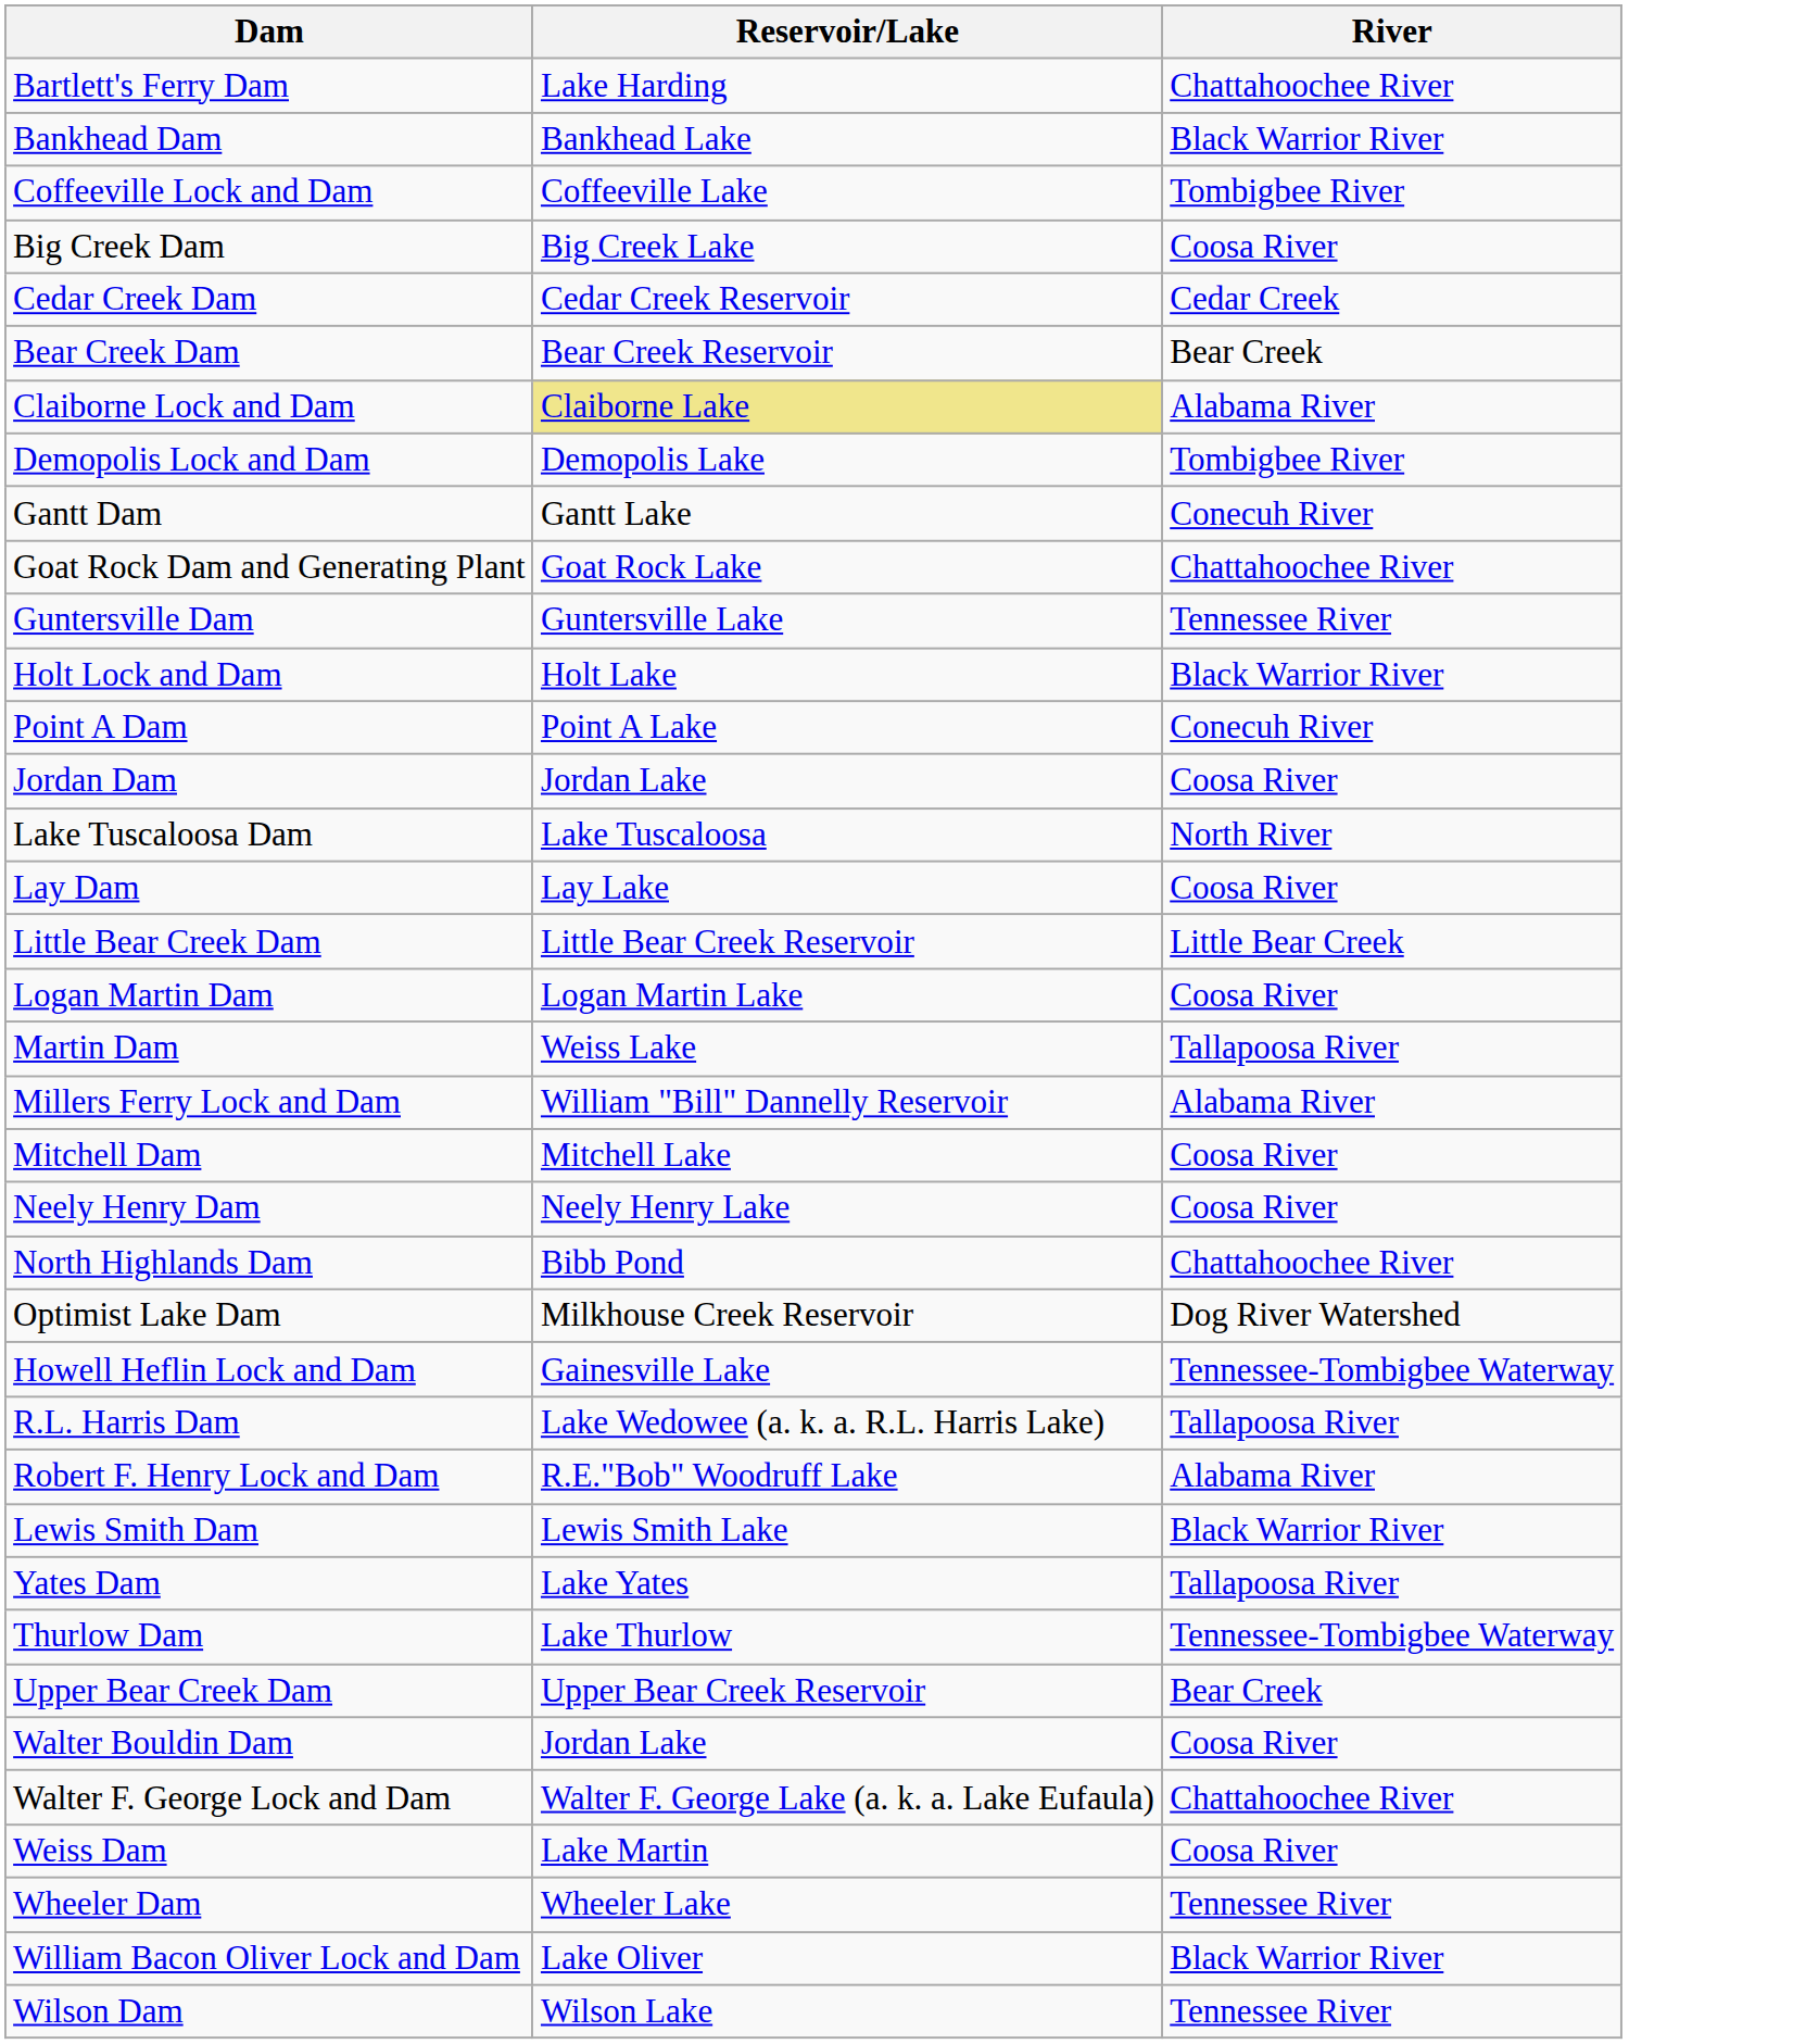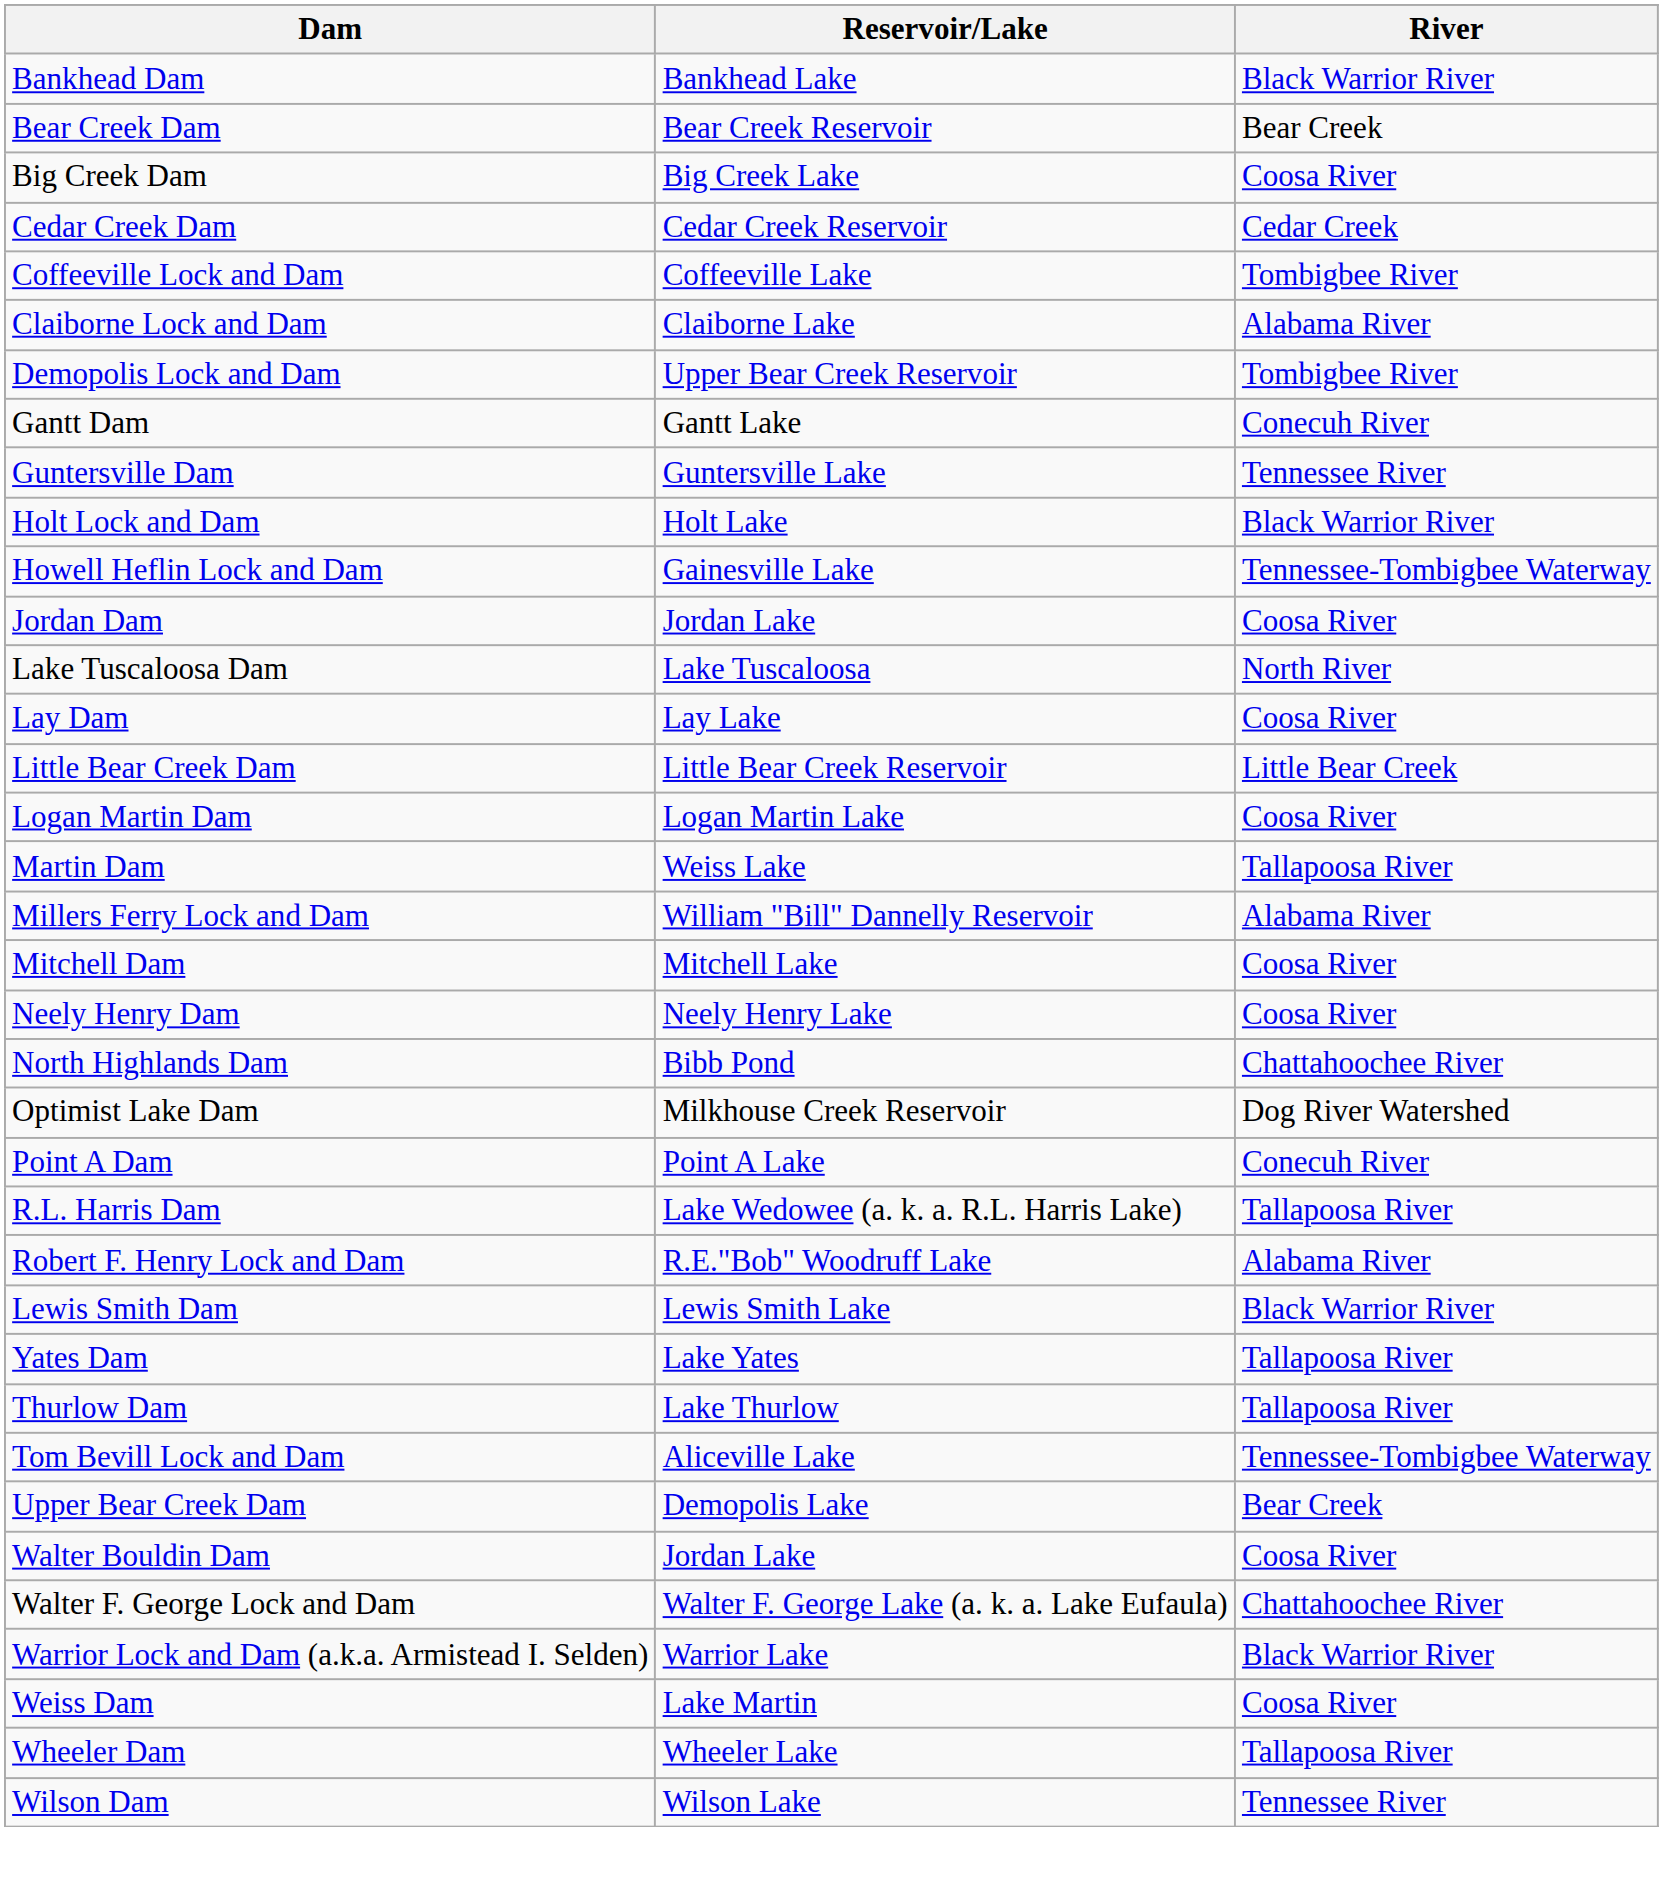 <table class="wikitable sortable">
 <tr>
 <th>Dam</th>
 <th>Reservoir/Lake</th>
 <th>River</th>
 </tr>
 <tr>
-<td><a href='#'>Bartlett's Ferry Dam</a></td>
-<td><a href='#'>Lake Harding</a></td>
-<td><a href='#'>Chattahoochee River</a></td>
-</tr>
-<tr>
 <td><a href='#'>Bankhead Dam</a></td>
 <td><a href='#'>Bankhead Lake</a></td>
 <td><a href='#'>Black Warrior River</a></td>
 </tr>
 <tr>
-<td><a href='#'>Coffeeville Lock and Dam</a></td>
-<td><a href='#'>Coffeeville Lake</a></td>
-<td><a href='#'>Tombigbee River</a></td>
+<td><a href='#'>Bear Creek Dam</a></td>
+<td><a href='#'>Bear Creek Reservoir</a></td>
+<td>Bear Creek</td>
 </tr>
 <tr>
 <td>Big Creek Dam</td>
 <td><a href='#'>Big Creek Lake</a></td>
 <td><a href='#'>Coosa River</a></td>
 </tr>
 <tr>
 <td><a href='#'>Cedar Creek Dam</a></td>
 <td><a href='#'>Cedar Creek Reservoir</a></td>
 <td><a href='#'>Cedar Creek</a></td>
 </tr>
 <tr>
-<td><a href='#'>Bear Creek Dam</a></td>
-<td><a href='#'>Bear Creek Reservoir</a></td>
-<td>Bear Creek</td>
+<td><a href='#'>Coffeeville Lock and Dam</a></td>
+<td><a href='#'>Coffeeville Lake</a></td>
+<td><a href='#'>Tombigbee River</a></td>
 </tr>
 <tr>
 <td><a href='#'>Claiborne Lock and Dam</a></td>
-<td style="background: khaki;"><a href='#'>Claiborne Lake</a></td>
+<td><a href='#'>Claiborne Lake</a></td>
 <td><a href='#'>Alabama River</a></td>
 </tr>
 <tr>
 <td><a href='#'>Demopolis Lock and Dam</a></td>
-<td><a href='#'>Demopolis Lake</a></td>
+<td><a href='#'>Upper Bear Creek Reservoir</a></td>
 <td><a href='#'>Tombigbee River</a></td>
 </tr>
 <tr>
 <td>Gantt Dam</td>
 <td>Gantt Lake</td>
 <td><a href='#'>Conecuh River</a></td>
-</tr>
-<tr>
-<td>Goat Rock Dam and Generating Plant</td>
-<td><a href='#'>Goat Rock Lake</a></td>
-<td><a href='#'>Chattahoochee River</a></td>
 </tr>
 <tr>
 <td><a href='#'>Guntersville Dam</a></td>
 <td><a href='#'>Guntersville Lake</a></td>
 <td><a href='#'>Tennessee River</a></td>
 </tr>
 <tr>
 <td><a href='#'>Holt Lock and Dam</a></td>
 <td><a href='#'>Holt Lake</a></td>
 <td><a href='#'>Black Warrior River</a></td>
 </tr>
 <tr>
-<td><a href='#'>Point A Dam</a></td>
-<td><a href='#'>Point A Lake</a></td>
-<td><a href='#'>Conecuh River</a></td>
+<td><a href='#'>Howell Heflin Lock and Dam</a></td>
+<td><a href='#'>Gainesville Lake</a></td>
+<td><a href='#'>Tennessee-Tombigbee Waterway</a></td>
 </tr>
 <tr>
 <td><a href='#'>Jordan Dam</a></td>
 <td><a href='#'>Jordan Lake</a></td>
 <td><a href='#'>Coosa River</a></td>
 </tr>
 <tr>
 <td>Lake Tuscaloosa Dam</td>
 <td><a href='#'>Lake Tuscaloosa</a></td>
 <td><a href='#'>North River</a></td>
 </tr>
 <tr>
 <td><a href='#'>Lay Dam</a></td>
 <td><a href='#'>Lay Lake</a></td>
 <td><a href='#'>Coosa River</a></td>
 </tr>
 <tr>
 <td><a href='#'>Little Bear Creek Dam</a></td>
 <td><a href='#'>Little Bear Creek Reservoir</a></td>
 <td><a href='#'>Little Bear Creek</a></td>
 </tr>
 <tr>
 <td><a href='#'>Logan Martin Dam</a></td>
 <td><a href='#'>Logan Martin Lake</a></td>
 <td><a href='#'>Coosa River</a></td>
 </tr>
 <tr>
 <td><a href='#'>Martin Dam</a></td>
 <td><a href='#'>Weiss Lake</a></td>
 <td><a href='#'>Tallapoosa River</a></td>
 </tr>
 <tr>
 <td><a href='#'>Millers Ferry Lock and Dam</a></td>
 <td><a href='#'>William "Bill" Dannelly Reservoir</a></td>
 <td><a href='#'>Alabama River</a></td>
 </tr>
 <tr>
 <td><a href='#'>Mitchell Dam</a></td>
 <td><a href='#'>Mitchell Lake</a></td>
 <td><a href='#'>Coosa River</a></td>
 </tr>
 <tr>
 <td><a href='#'>Neely Henry Dam</a></td>
 <td><a href='#'>Neely Henry Lake</a></td>
 <td><a href='#'>Coosa River</a></td>
 </tr>
 <tr>
 <td><a href='#'>North Highlands Dam</a></td>
 <td><a href='#'>Bibb Pond</a></td>
 <td><a href='#'>Chattahoochee River</a></td>
 </tr>
 <tr>
 <td>Optimist Lake Dam</td>
 <td>Milkhouse Creek Reservoir</td>
 <td>Dog River Watershed</td>
 </tr>
 <tr>
-<td><a href='#'>Howell Heflin Lock and Dam</a></td>
-<td><a href='#'>Gainesville Lake</a></td>
-<td><a href='#'>Tennessee-Tombigbee Waterway</a></td>
+<td><a href='#'>Point A Dam</a></td>
+<td><a href='#'>Point A Lake</a></td>
+<td><a href='#'>Conecuh River</a></td>
 </tr>
 <tr>
 <td><a href='#'>R.L. Harris Dam</a></td>
 <td><a href='#'>Lake Wedowee</a> (a. k. a. R.L. Harris Lake)</td>
 <td><a href='#'>Tallapoosa River</a></td>
 </tr>
 <tr>
 <td><a href='#'>Robert F. Henry Lock and Dam</a></td>
 <td><a href='#'>R.E."Bob" Woodruff Lake</a></td>
 <td><a href='#'>Alabama River</a></td>
 </tr>
 <tr>
 <td><a href='#'>Lewis Smith Dam</a></td>
 <td><a href='#'>Lewis Smith Lake</a></td>
 <td><a href='#'>Black Warrior River</a></td>
 </tr>
 <tr>
 <td><a href='#'>Yates Dam</a></td>
 <td><a href='#'>Lake Yates</a></td>
 <td><a href='#'>Tallapoosa River</a></td>
 </tr>
 <tr>
 <td><a href='#'>Thurlow Dam</a></td>
 <td><a href='#'>Lake Thurlow</a></td>
+<td><a href='#'>Tallapoosa River</a></td>
+</tr>
+<tr>
+<td><a href='#'>Tom Bevill Lock and Dam</a></td>
+<td><a href='#'>Aliceville Lake</a></td>
 <td><a href='#'>Tennessee-Tombigbee Waterway</a></td>
 </tr>
 <tr>
 <td><a href='#'>Upper Bear Creek Dam</a></td>
-<td><a href='#'>Upper Bear Creek Reservoir</a></td>
+<td><a href='#'>Demopolis Lake</a></td>
 <td><a href='#'>Bear Creek</a></td>
 </tr>
 <tr>
 <td><a href='#'>Walter Bouldin Dam</a></td>
 <td><a href='#'>Jordan Lake</a></td>
 <td><a href='#'>Coosa River</a></td>
 </tr>
 <tr>
 <td>Walter F. George Lock and Dam</td>
 <td><a href='#'>Walter F. George Lake</a> (a. k. a. Lake Eufaula)</td>
 <td><a href='#'>Chattahoochee River</a></td>
 </tr>
 <tr>
+<td><a href='#'>Warrior Lock and Dam</a> (a.k.a. Armistead I. Selden)</td>
+<td><a href='#'>Warrior Lake</a></td>
+<td><a href='#'>Black Warrior River</a></td>
+</tr>
+<tr>
 <td><a href='#'>Weiss Dam</a></td>
 <td><a href='#'>Lake Martin</a></td>
 <td><a href='#'>Coosa River</a></td>
 </tr>
 <tr>
 <td><a href='#'>Wheeler Dam</a></td>
 <td><a href='#'>Wheeler Lake</a></td>
-<td><a href='#'>Tennessee River</a></td>
-</tr>
-<tr>
-<td><a href='#'>William Bacon Oliver Lock and Dam</a></td>
-<td><a href='#'>Lake Oliver</a></td>
-<td><a href='#'>Black Warrior River</a></td>
+<td><a href='#'>Tallapoosa River</a></td>
 </tr>
 <tr>
 <td><a href='#'>Wilson Dam</a></td>
 <td><a href='#'>Wilson Lake</a></td>
 <td><a href='#'>Tennessee River</a></td>
 </tr>
 </table>
